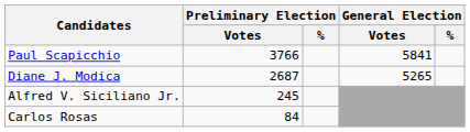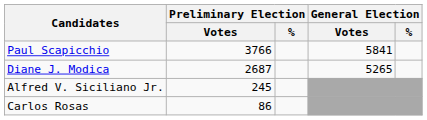 <table class=wikitable>
 <tr>
 <th colspan=1 rowspan=2><strong>Candidates</strong></th>
 <th colspan=2><strong>Preliminary Election</strong></th>
 <th colspan=2><strong>General Election</strong></th>
 </tr>
 <tr>
 <th>Votes</th>
 <th>%</th>
 <th>Votes</th>
 <th>%</th>
 </tr>
 <tr>
 <td><a href='#'>Paul Scapicchio</a></td>
 <td align="right">3766</td>
 <td align="right"></td>
 <td align="right">5841</td>
 <td align="right"></td>
 </tr>
 <tr>
 <td><a href='#'>Diane J. Modica</a></td>
 <td align="right">2687</td>
 <td align="right"></td>
 <td align="right">5265</td>
 <td align="right"></td>
 </tr>
 <tr>
 <td>Alfred V. Siciliano Jr.</td>
 <td align="right">245</td>
 <td align="right"></td>
 <td colspan=2 bgcolor=darkgray> </td>
 </tr>
 <tr>
 <td>Carlos Rosas</td>
-<td align="right">84</td>
+<td align="right">86</td>
 <td align="right"></td>
 <td colspan=2 bgcolor=darkgray> </td>
 </tr>
 </table>
